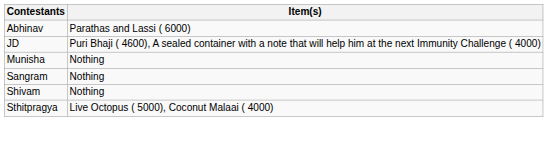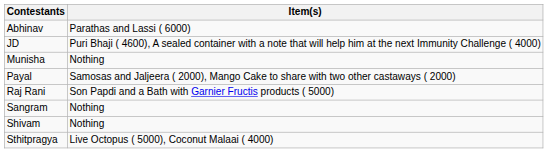 <table class="wikitable">
 <tr>
 <th>Contestants</th>
 <th>Item(s)</th>
 </tr>
 <tr>
 <td>Abhinav</td>
 <td>Parathas and Lassi ( 6000)</td>
 </tr>
 <tr>
 <td>JD</td>
 <td>Puri Bhaji ( 4600), A sealed container with a note that will help him at the next Immunity Challenge ( 4000)</td>
 </tr>
 <tr>
 <td>Munisha</td>
 <td>Nothing</td>
 </tr>
 <tr>
+<td>Payal</td>
+<td>Samosas and Jaljeera ( 2000), Mango Cake to share with two other castaways ( 2000)</td>
+</tr>
+<tr>
+<td>Raj Rani</td>
+<td>Son Papdi and a Bath with <a href='#'>Garnier Fructis</a> products ( 5000)</td>
+</tr>
+<tr>
 <td>Sangram</td>
 <td>Nothing</td>
 </tr>
 <tr>
 <td>Shivam</td>
 <td>Nothing</td>
 </tr>
 <tr>
 <td>Sthitpragya</td>
 <td>Live Octopus ( 5000), Coconut Malaai ( 4000)</td>
 </tr>
 </table>
